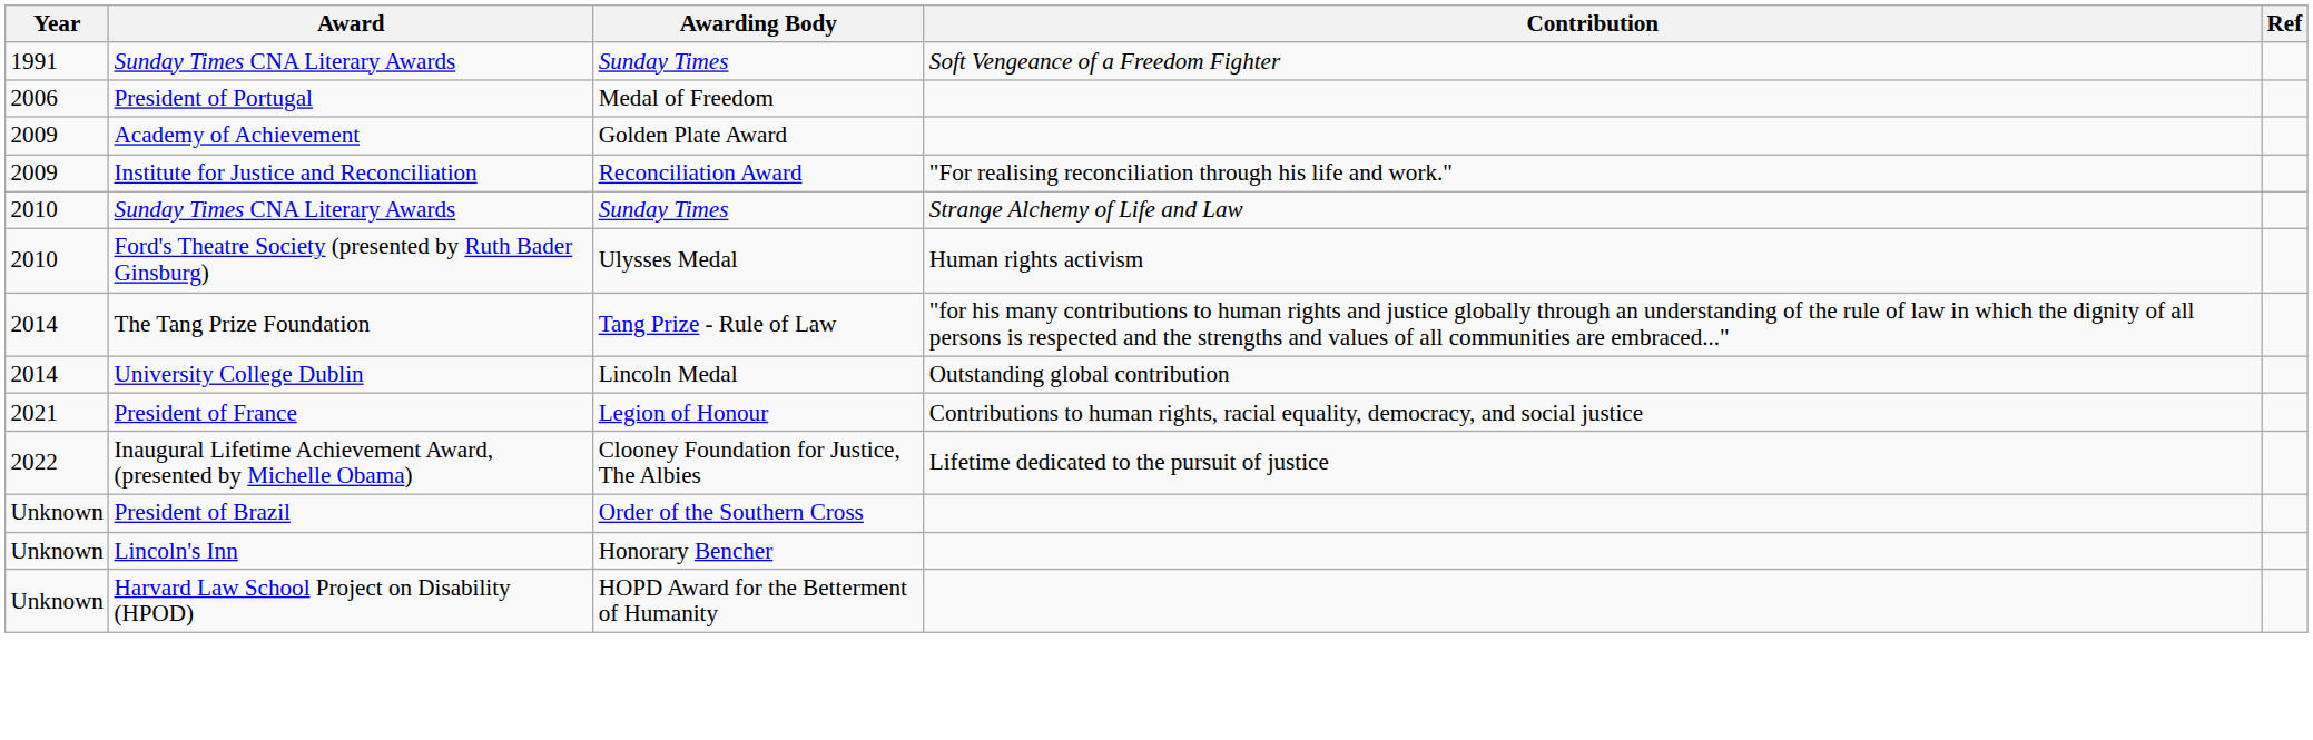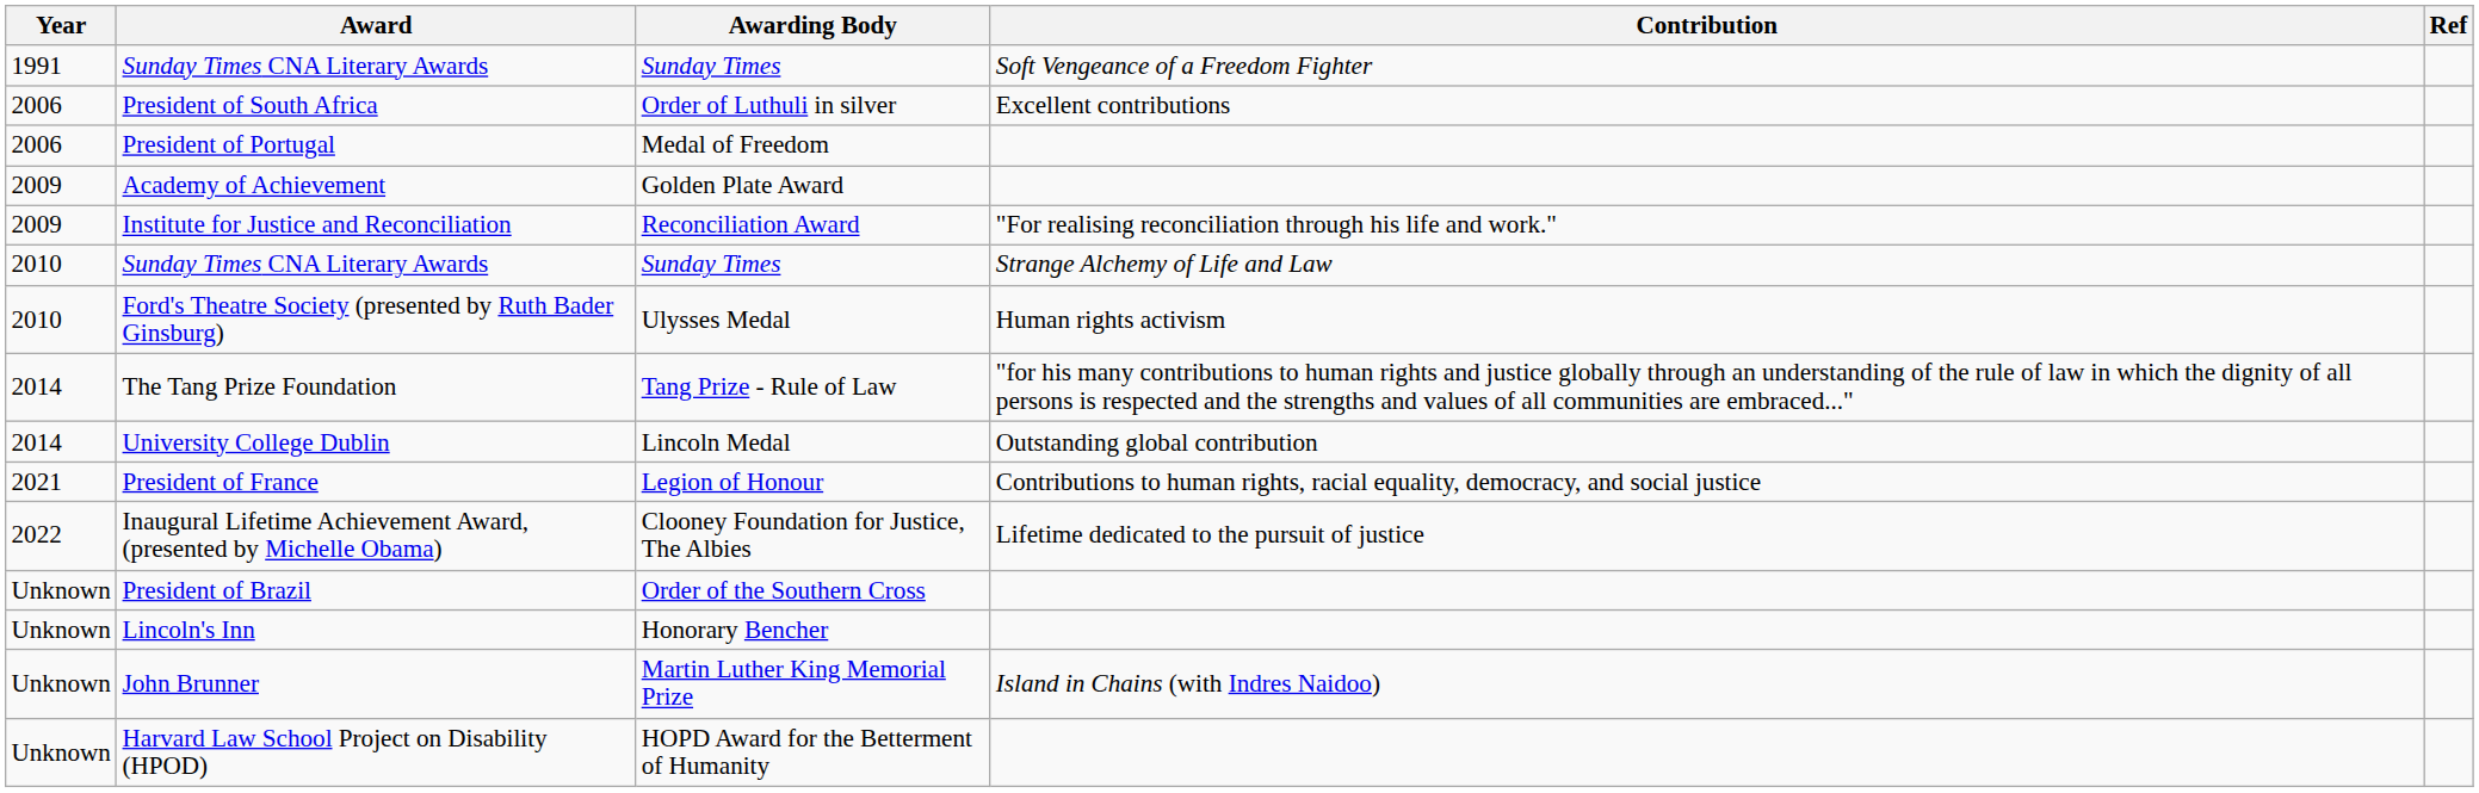 <table class="wikitable unsortable">
 <tr>
 <th>Year</th>
 <th>Award</th>
 <th>Awarding Body</th>
 <th>Contribution</th>
 <th>Ref</th>
 </tr>
 <tr>
 <td>1991</td>
 <td><a href='#'><em>Sunday Times</em> CNA Literary Awards</a></td>
 <td><em><a href='#'>Sunday Times</a></em></td>
 <td><em>Soft Vengeance of a Freedom Fighter</em></td>
+<td></td>
+</tr>
+<tr>
+<td>2006</td>
+<td><a href='#'>President of South Africa</a></td>
+<td><a href='#'>Order of Luthuli</a> in silver</td>
+<td>Excellent contributions</td>
 <td></td>
 </tr>
 <tr>
 <td>2006</td>
 <td><a href='#'>President of Portugal</a></td>
 <td>Medal of Freedom</td>
 <td></td>
 <td></td>
 </tr>
 <tr>
 <td>2009</td>
 <td><a href='#'>Academy of Achievement</a></td>
 <td>Golden Plate Award</td>
 <td></td>
 <td></td>
 </tr>
 <tr>
 <td>2009</td>
 <td><a href='#'>Institute for Justice and Reconciliation</a></td>
 <td><a href='#'>Reconciliation Award</a></td>
 <td>"For realising reconciliation through his life and work."</td>
 <td></td>
 </tr>
 <tr>
 <td>2010</td>
 <td><a href='#'><em>Sunday Times</em> CNA Literary Awards</a></td>
 <td><em><a href='#'>Sunday Times</a></em></td>
 <td><em>Strange Alchemy of Life and Law</em></td>
 <td></td>
 </tr>
 <tr>
 <td>2010</td>
 <td><a href='#'>Ford's Theatre Society</a> (presented by <a href='#'>Ruth Bader Ginsburg</a>)</td>
 <td>Ulysses Medal</td>
 <td>Human rights activism</td>
 <td></td>
 </tr>
 <tr>
 <td>2014</td>
 <td>The Tang Prize Foundation</td>
 <td><a href='#'>Tang Prize</a> - Rule of Law</td>
 <td>"for his many contributions to human rights and justice globally through an understanding of the rule of law in which the dignity of all persons is respected and the strengths and values of all communities are embraced..."</td>
 <td></td>
 </tr>
 <tr>
 <td>2014</td>
 <td><a href='#'>University College Dublin</a></td>
 <td>Lincoln Medal</td>
 <td>Outstanding global contribution</td>
 <td></td>
 </tr>
 <tr>
 <td>2021</td>
 <td><a href='#'>President of France</a></td>
 <td><a href='#'>Legion of Honour</a></td>
 <td>Contributions to human rights, racial equality, democracy, and social justice</td>
 <td></td>
 </tr>
 <tr>
 <td>2022</td>
 <td>Inaugural Lifetime Achievement Award, (presented by <a href='#'>Michelle Obama</a>)</td>
 <td>Clooney Foundation for Justice, The Albies</td>
 <td>Lifetime dedicated to the pursuit of justice</td>
 <td></td>
 </tr>
 <tr>
 <td>Unknown</td>
 <td><a href='#'>President of Brazil</a></td>
 <td><a href='#'>Order of the Southern Cross</a></td>
 <td></td>
 <td></td>
 </tr>
 <tr>
 <td>Unknown</td>
 <td><a href='#'>Lincoln's Inn</a></td>
 <td>Honorary <a href='#'>Bencher</a></td>
 <td></td>
 <td></td>
 </tr>
 <tr>
 <td>Unknown</td>
+<td><a href='#'>John Brunner</a></td>
+<td><a href='#'>Martin Luther King Memorial Prize</a></td>
+<td><em>Island in Chains</em> (with <a href='#'>Indres Naidoo</a>)</td>
+<td></td>
+</tr>
+<tr>
+<td>Unknown</td>
 <td><a href='#'>Harvard Law School</a> Project on Disability (HPOD)</td>
 <td>HOPD Award for the Betterment of Humanity</td>
 <td></td>
 <td></td>
 </tr>
 </table>
